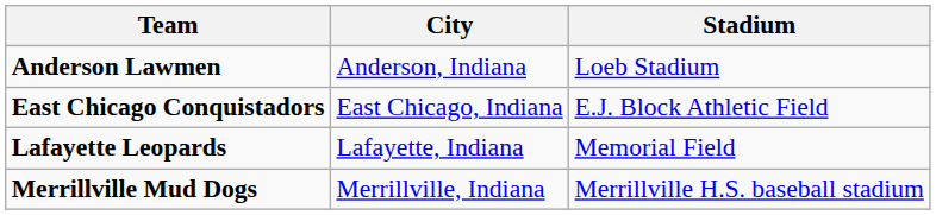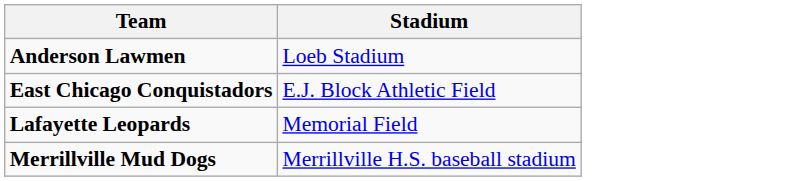 <table class="wikitable">
 <tr>
 <th>Team</th>
-<th>City</th>
 <th>Stadium</th>
 </tr>
 <tr>
 <td><strong>Anderson Lawmen</strong></td>
-<td><a href='#'>Anderson, Indiana</a></td>
 <td><a href='#'>Loeb Stadium</a></td>
 </tr>
 <tr>
 <td><strong>East Chicago Conquistadors</strong></td>
-<td><a href='#'>East Chicago, Indiana</a></td>
 <td><a href='#'>E.J. Block Athletic Field</a></td>
 </tr>
 <tr>
 <td><strong>Lafayette Leopards</strong></td>
-<td><a href='#'>Lafayette, Indiana</a></td>
 <td><a href='#'>Memorial Field</a></td>
 </tr>
 <tr>
 <td><strong>Merrillville Mud Dogs</strong></td>
-<td><a href='#'>Merrillville, Indiana</a></td>
 <td><a href='#'>Merrillville H.S. baseball stadium</a></td>
 </tr>
 </table>
